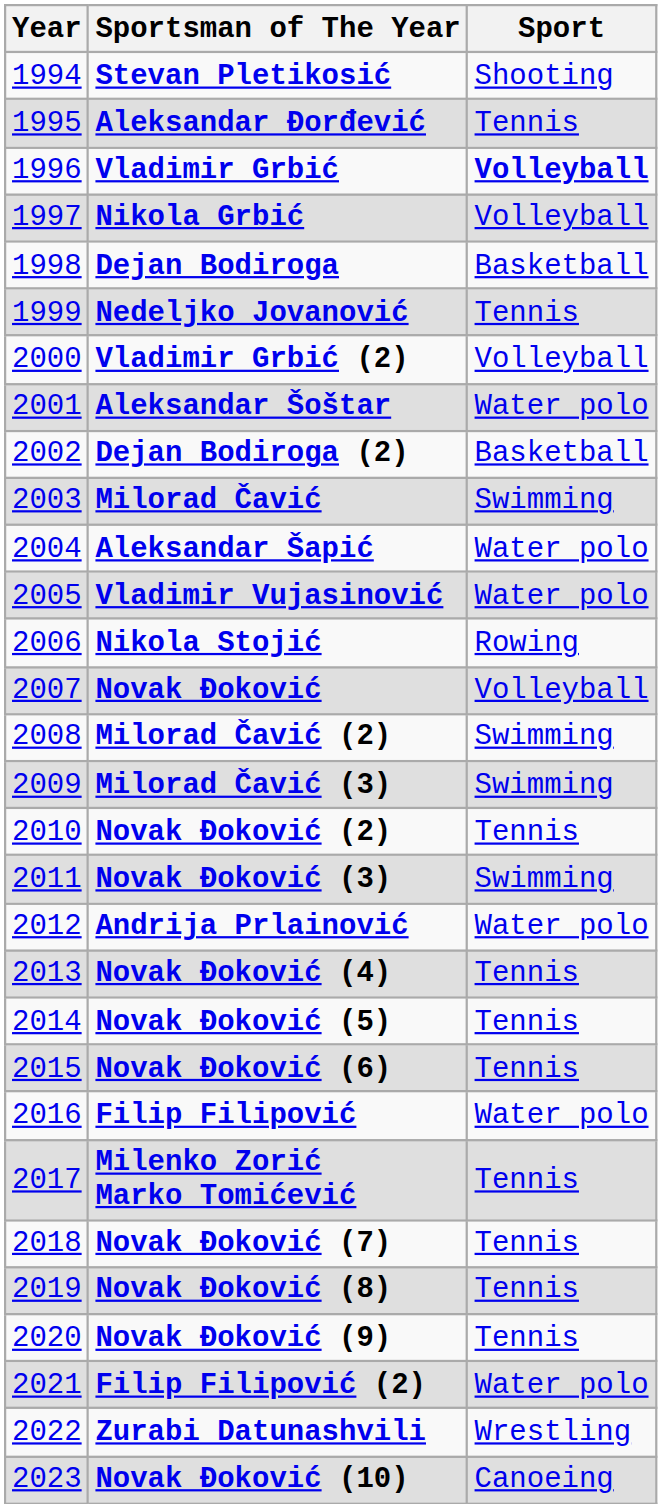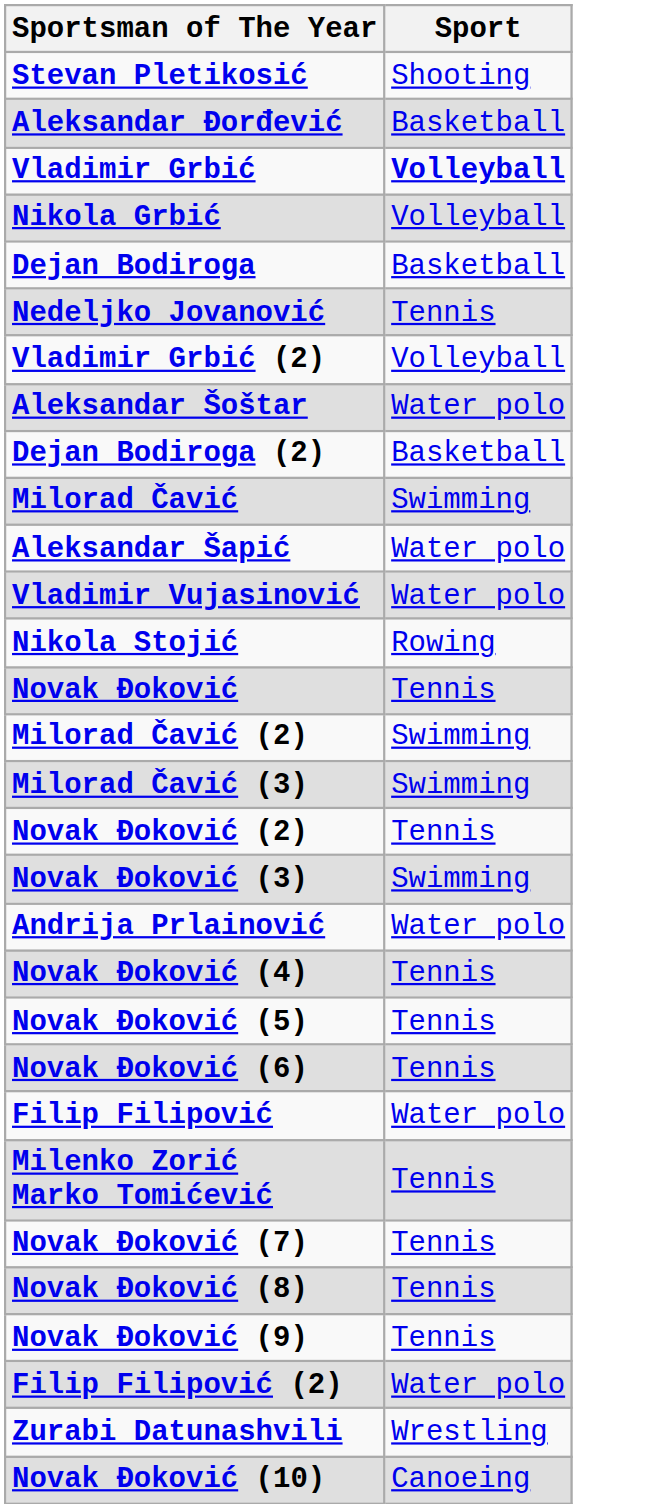 <table class="wikitable">
 <tr>
-<th><strong>Year</strong></th>
 <th><strong>Sportsman of The Year</strong></th>
 <th><strong>Sport</strong></th>
 </tr>
 <tr>
-<td><a href='#'>1994</a></td>
 <td><strong><a href='#'>Stevan Pletikosić</a></strong></td>
 <td> <a href='#'>Shooting</a></td>
 </tr>
 <tr bgcolor=#DFDFDF>
-<td><a href='#'>1995</a></td>
 <td><strong><a href='#'>Aleksandar Đorđević</a></strong></td>
-<td> <a href='#'>Tennis</a></td>
+<td> <a href='#'>Basketball</a></td>
 </tr>
 <tr>
-<td><a href='#'>1996</a></td>
 <td><strong><a href='#'>Vladimir Grbić</a></strong></td>
 <td><strong> <a href='#'>Volleyball</a></strong></td>
 </tr>
 <tr bgcolor=#DFDFDF>
-<td><a href='#'>1997</a></td>
 <td><strong><a href='#'>Nikola Grbić</a></strong></td>
 <td> <a href='#'>Volleyball</a></td>
 </tr>
 <tr>
-<td><a href='#'>1998</a></td>
 <td><strong><a href='#'>Dejan Bodiroga</a></strong></td>
 <td> <a href='#'>Basketball</a></td>
 </tr>
 <tr bgcolor=#DFDFDF>
-<td><a href='#'>1999</a></td>
 <td><strong><a href='#'>Nedeljko Jovanović</a></strong></td>
 <td> <a href='#'>Tennis</a></td>
 </tr>
 <tr>
-<td><a href='#'>2000</a></td>
 <td><strong><a href='#'>Vladimir Grbić</a> (2)</strong></td>
 <td> <a href='#'>Volleyball</a></td>
 </tr>
 <tr bgcolor=#DFDFDF>
-<td><a href='#'>2001</a></td>
 <td><strong><a href='#'>Aleksandar Šoštar</a></strong></td>
 <td> <a href='#'>Water polo</a></td>
 </tr>
 <tr>
-<td><a href='#'>2002</a></td>
 <td><strong><a href='#'>Dejan Bodiroga</a> (2)</strong></td>
 <td> <a href='#'>Basketball</a></td>
 </tr>
 <tr bgcolor=#DFDFDF>
-<td><a href='#'>2003</a></td>
 <td><strong><a href='#'>Milorad Čavić</a></strong></td>
 <td> <a href='#'>Swimming</a></td>
 </tr>
 <tr>
-<td><a href='#'>2004</a></td>
 <td><strong><a href='#'>Aleksandar Šapić</a></strong></td>
 <td> <a href='#'>Water polo</a></td>
 </tr>
 <tr bgcolor=#DFDFDF>
-<td><a href='#'>2005</a></td>
 <td><strong><a href='#'>Vladimir Vujasinović</a></strong></td>
 <td> <a href='#'>Water polo</a></td>
 </tr>
 <tr>
-<td><a href='#'>2006</a></td>
 <td><strong><a href='#'>Nikola Stojić</a></strong></td>
 <td> <a href='#'>Rowing</a></td>
 </tr>
 <tr bgcolor=#DFDFDF>
-<td><a href='#'>2007</a></td>
 <td><strong><a href='#'>Novak Đoković</a></strong></td>
-<td> <a href='#'>Volleyball</a></td>
+<td> <a href='#'>Tennis</a></td>
 </tr>
 <tr>
-<td><a href='#'>2008</a></td>
 <td><strong><a href='#'>Milorad Čavić</a> (2)</strong></td>
 <td> <a href='#'>Swimming</a></td>
 </tr>
 <tr bgcolor=#DFDFDF>
-<td><a href='#'>2009</a></td>
 <td><strong><a href='#'>Milorad Čavić</a> (3)</strong></td>
 <td> <a href='#'>Swimming</a></td>
 </tr>
 <tr>
-<td><a href='#'>2010</a></td>
 <td><strong><a href='#'>Novak Đoković</a> (2)</strong></td>
 <td> <a href='#'>Tennis</a></td>
 </tr>
 <tr bgcolor=#DFDFDF>
-<td><a href='#'>2011</a></td>
 <td><strong><a href='#'>Novak Đoković</a> (3)</strong></td>
 <td> <a href='#'>Swimming</a></td>
 </tr>
 <tr>
-<td><a href='#'>2012</a></td>
 <td><strong><a href='#'>Andrija Prlainović</a></strong></td>
 <td> <a href='#'>Water polo</a></td>
 </tr>
 <tr bgcolor=#DFDFDF>
-<td><a href='#'>2013</a></td>
 <td><strong><a href='#'>Novak Đoković</a> (4)</strong></td>
 <td> <a href='#'>Tennis</a></td>
 </tr>
 <tr>
-<td><a href='#'>2014</a></td>
 <td><strong><a href='#'>Novak Đoković</a> (5)</strong></td>
 <td> <a href='#'>Tennis</a></td>
 </tr>
 <tr bgcolor=#DFDFDF>
-<td><a href='#'>2015</a></td>
 <td><strong><a href='#'>Novak Đoković</a> (6)</strong></td>
 <td> <a href='#'>Tennis</a></td>
 </tr>
 <tr>
-<td><a href='#'>2016</a></td>
 <td><strong><a href='#'>Filip Filipović</a></strong></td>
 <td> <a href='#'>Water polo</a></td>
 </tr>
 <tr bgcolor=#DFDFDF>
-<td><a href='#'>2017</a></td>
 <td><strong><a href='#'>Milenko Zorić</a></strong><br><strong><a href='#'>Marko Tomićević</a></strong></td>
 <td> <a href='#'>Tennis</a></td>
 </tr>
 <tr>
-<td><a href='#'>2018</a></td>
 <td><strong><a href='#'>Novak Đoković</a> (7)</strong></td>
 <td> <a href='#'>Tennis</a></td>
 </tr>
 <tr bgcolor=#DFDFDF>
-<td><a href='#'>2019</a></td>
 <td><strong><a href='#'>Novak Đoković</a> (8)</strong></td>
 <td> <a href='#'>Tennis</a></td>
 </tr>
 <tr>
-<td><a href='#'>2020</a></td>
 <td><strong><a href='#'>Novak Đoković</a> (9)</strong></td>
 <td> <a href='#'>Tennis</a></td>
 </tr>
 <tr bgcolor=#DFDFDF>
-<td><a href='#'>2021</a></td>
 <td><strong><a href='#'>Filip Filipović</a> (2)</strong></td>
 <td> <a href='#'>Water polo</a></td>
 </tr>
 <tr>
-<td><a href='#'>2022</a></td>
 <td><strong><a href='#'>Zurabi Datunashvili</a></strong></td>
 <td> <a href='#'>Wrestling</a></td>
 </tr>
 <tr bgcolor=#DFDFDF>
-<td><a href='#'>2023</a></td>
 <td><strong><a href='#'>Novak Đoković</a> (10)</strong></td>
 <td> <a href='#'>Canoeing</a></td>
 </tr>
 </table>
